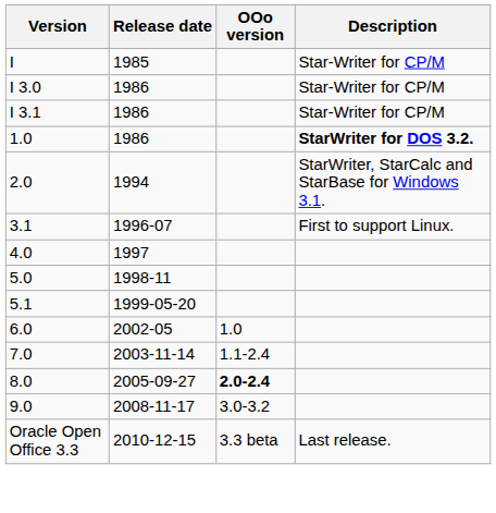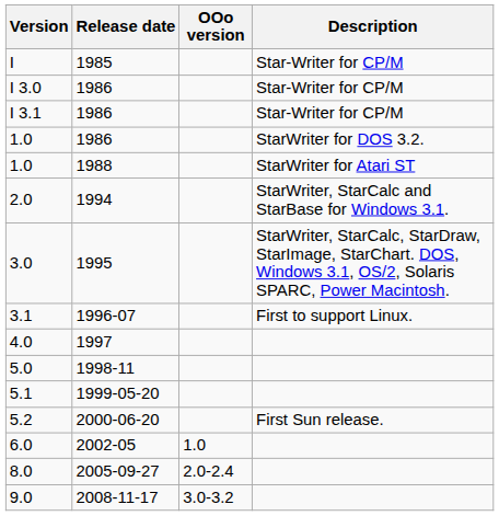 <table class="wikitable floatright" style="width: 30em; margin-left:1em;">
 <tr>
 <th>Version</th>
 <th style=white-space:nowrap>Release date</th>
 <th>OOo version</th>
 <th>Description</th>
 </tr>
 <tr>
 <td>I</td>
 <td>1985</td>
 <td></td>
 <td>Star-Writer for <a href='#'>CP/M</a></td>
 </tr>
 <tr>
 <td>I 3.0</td>
 <td>1986</td>
 <td></td>
 <td>Star-Writer for CP/M</td>
 </tr>
 <tr>
 <td>I 3.1</td>
 <td>1986</td>
 <td></td>
 <td>Star-Writer for CP/M</td>
 </tr>
 <tr>
 <td>1.0</td>
 <td>1986</td>
 <td></td>
-<td><strong>StarWriter for <a href='#'>DOS</a> 3.2.</strong></td>
+<td>StarWriter for <a href='#'>DOS</a> 3.2.</td>
+</tr>
+<tr>
+<td>1.0</td>
+<td>1988</td>
+<td></td>
+<td>StarWriter for <a href='#'>Atari ST</a></td>
 </tr>
 <tr>
 <td>2.0</td>
 <td>1994</td>
 <td></td>
 <td>StarWriter, StarCalc and StarBase for <a href='#'>Windows 3.1</a>.</td>
+</tr>
+<tr>
+<td>3.0</td>
+<td>1995</td>
+<td></td>
+<td>StarWriter, StarCalc, StarDraw, StarImage, StarChart. <a href='#'>DOS</a>, <a href='#'>Windows 3.1</a>, <a href='#'>OS/2</a>, Solaris SPARC, <a href='#'>Power Macintosh</a>.</td>
 </tr>
 <tr>
 <td>3.1</td>
 <td>1996-07</td>
 <td></td>
 <td>First to support Linux.</td>
 </tr>
 <tr>
 <td>4.0</td>
 <td>1997</td>
 <td></td>
 <td></td>
 </tr>
 <tr>
 <td>5.0</td>
 <td>1998-11</td>
 <td></td>
 <td></td>
 </tr>
 <tr>
 <td>5.1</td>
 <td>1999-05-20</td>
 <td></td>
 <td></td>
 </tr>
 <tr>
+<td>5.2</td>
+<td>2000-06-20</td>
+<td></td>
+<td>First Sun release.</td>
+</tr>
+<tr>
 <td>6.0</td>
 <td>2002-05</td>
 <td>1.0</td>
 <td></td>
 </tr>
 <tr>
-<td>7.0</td>
-<td>2003-11-14</td>
-<td>1.1-2.4</td>
-<td></td>
-</tr>
-<tr>
 <td>8.0</td>
 <td>2005-09-27</td>
-<td><strong>2.0-2.4</strong></td>
+<td>2.0-2.4</td>
 <td></td>
 </tr>
 <tr>
 <td>9.0</td>
 <td>2008-11-17</td>
 <td>3.0-3.2</td>
 <td></td>
 </tr>
-<tr>
-<td>Oracle Open Office 3.3</td>
-<td>2010-12-15</td>
-<td>3.3 beta</td>
-<td>Last release.</td>
-</tr>
 </table>
